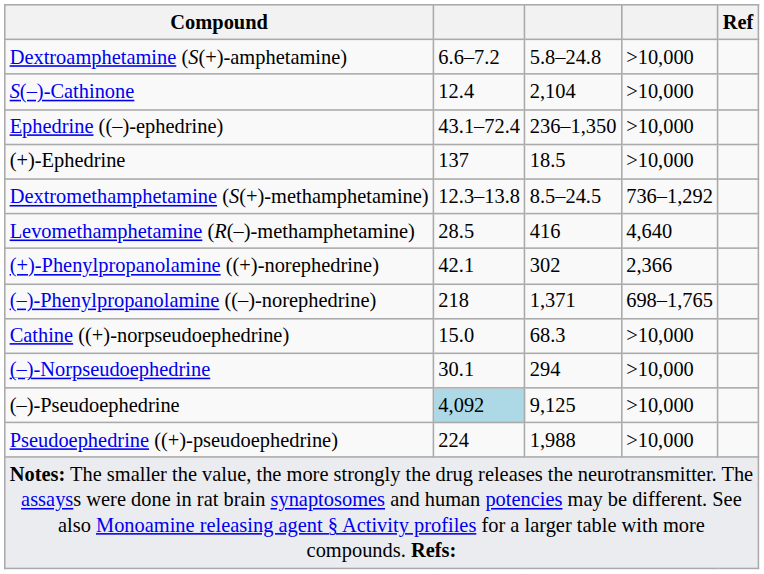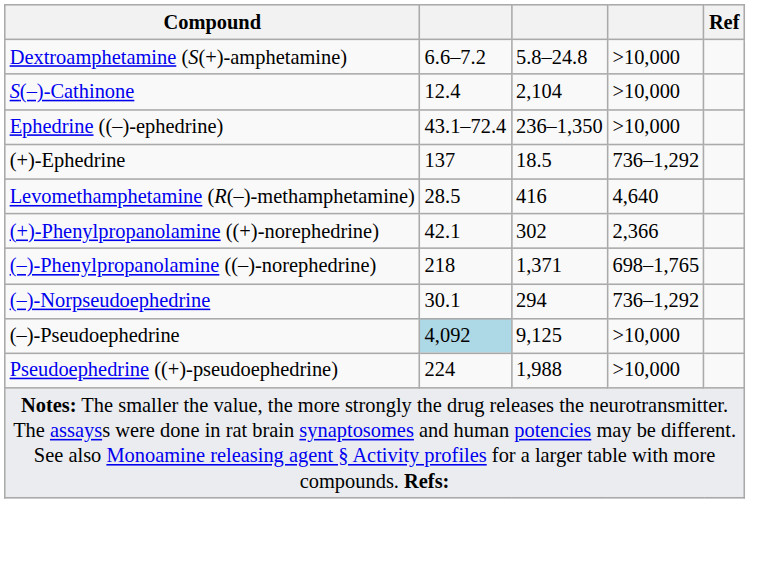 <table class="wikitable" style="font-size:small;">
 <tr>
 <th>Compound</th>
 <th data-sort-type="number"></th>
 <th data-sort-type="number"></th>
 <th data-sort-type="number"></th>
 <th>Ref</th>
 </tr>
 <tr>
 <td><a href='#'>Dextroamphetamine</a> (<em>S</em>(+)-amphetamine)</td>
 <td>6.6–7.2</td>
 <td>5.8–24.8</td>
 <td>>10,000</td>
 <td></td>
 </tr>
 <tr>
 <td><a href='#'><em>S</em>(–)-Cathinone</a></td>
 <td>12.4</td>
 <td>2,104</td>
 <td>>10,000</td>
 <td></td>
 </tr>
 <tr>
 <td><a href='#'>Ephedrine</a> ((–)-ephedrine)</td>
 <td>43.1–72.4</td>
 <td>236–1,350</td>
 <td>>10,000</td>
 <td></td>
 </tr>
 <tr>
 <td>(+)-Ephedrine</td>
 <td>137</td>
 <td>18.5</td>
-<td>>10,000</td>
-<td></td>
-</tr>
-<tr>
-<td><a href='#'>Dextromethamphetamine</a> (<em>S</em>(+)-methamphetamine)</td>
-<td>12.3–13.8</td>
-<td>8.5–24.5</td>
 <td>736–1,292</td>
 <td></td>
 </tr>
 <tr>
 <td><a href='#'>Levomethamphetamine</a> (<em>R</em>(–)-methamphetamine)</td>
 <td>28.5</td>
 <td>416</td>
 <td>4,640</td>
 <td></td>
 </tr>
 <tr>
 <td><a href='#'>(+)-Phenylpropanolamine</a> ((+)-norephedrine)</td>
 <td>42.1</td>
 <td>302</td>
 <td>2,366</td>
 <td></td>
 </tr>
 <tr>
 <td><a href='#'>(–)-Phenylpropanolamine</a> ((–)-norephedrine)</td>
 <td>218</td>
 <td>1,371</td>
 <td>698–1,765</td>
 <td></td>
 </tr>
 <tr>
-<td><a href='#'>Cathine</a> ((+)-norpseudoephedrine)</td>
-<td>15.0</td>
-<td>68.3</td>
-<td>>10,000</td>
-<td></td>
-</tr>
-<tr>
 <td><a href='#'>(–)-Norpseudoephedrine</a></td>
 <td>30.1</td>
 <td>294</td>
-<td>>10,000</td>
+<td>736–1,292</td>
 <td></td>
 </tr>
 <tr>
 <td>(–)-Pseudoephedrine</td>
 <td style="background: lightblue;">4,092</td>
 <td>9,125</td>
 <td>>10,000</td>
 <td></td>
 </tr>
 <tr>
 <td><a href='#'>Pseudoephedrine</a> ((+)-pseudoephedrine)</td>
 <td>224</td>
 <td>1,988</td>
 <td>>10,000</td>
 <td></td>
 </tr>
 <tr>
 <td colspan="5" style="width: 1px; background-color:#eaecf0; text-align: center;"><strong>Notes:</strong> The smaller the value, the more strongly the drug releases the neurotransmitter. The <a href='#'>assays</a>s were done in rat brain <a href='#'>synaptosomes</a> and human <a href='#'>potencies</a> may be different. See also <a href='#'>Monoamine releasing agent § Activity profiles</a> for a larger table with more compounds. <strong>Refs:</strong> </td>
 </tr>
 </table>
